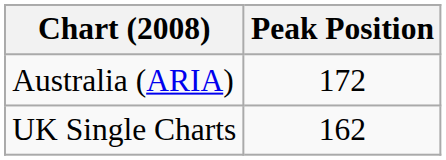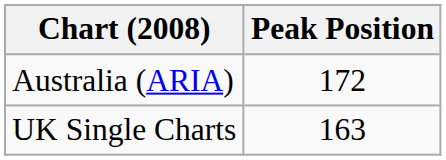 <table class="wikitable">
 <tr>
 <th>Chart (2008)</th>
 <th>Peak Position</th>
 </tr>
 <tr>
 <td>Australia (<a href='#'>ARIA</a>)</td>
 <td align="center">172</td>
 </tr>
 <tr>
 <td>UK Single Charts</td>
-<td align=center>162</td>
+<td align=center>163</td>
 </tr>
 </table>
